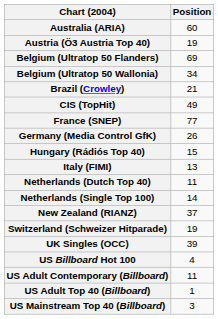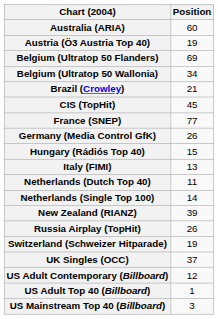 <table class="wikitable plainrowheaders sortable" style="text-align:center">
 <tr>
 <th scope="col">Chart (2004)</th>
 <th scope="col">Position</th>
 </tr>
 <tr>
 <th scope="row">Australia (ARIA)</th>
 <td>60</td>
 </tr>
 <tr>
 <th scope="row">Austria (Ö3 Austria Top 40)</th>
 <td>19</td>
 </tr>
 <tr>
 <th scope="row">Belgium (Ultratop 50 Flanders)</th>
 <td>69</td>
 </tr>
 <tr>
 <th scope="row">Belgium (Ultratop 50 Wallonia)</th>
 <td>34</td>
 </tr>
 <tr>
 <th scope="row">Brazil (<a href='#'>Crowley</a>)</th>
 <td>21</td>
 </tr>
 <tr>
 <th scope="row">CIS (TopHit)</th>
-<td>49</td>
+<td>45</td>
 </tr>
 <tr>
 <th scope="row">France (SNEP)</th>
 <td>77</td>
 </tr>
 <tr>
 <th scope="row">Germany (Media Control GfK)</th>
 <td>26</td>
 </tr>
 <tr>
 <th scope="row">Hungary (Rádiós Top 40)</th>
 <td>15</td>
 </tr>
 <tr>
 <th scope="row">Italy (FIMI)</th>
 <td>13</td>
 </tr>
 <tr>
 <th scope="row">Netherlands (Dutch Top 40)</th>
 <td>11</td>
 </tr>
 <tr>
 <th scope="row">Netherlands (Single Top 100)</th>
 <td>14</td>
 </tr>
 <tr>
 <th scope="row">New Zealand (RIANZ)</th>
-<td>37</td>
+<td>39</td>
+</tr>
+<tr>
+<th scope="row">Russia Airplay (TopHit)</th>
+<td>26</td>
 </tr>
 <tr>
 <th scope="row">Switzerland (Schweizer Hitparade)</th>
 <td>19</td>
 </tr>
 <tr>
 <th scope="row">UK Singles (OCC)</th>
-<td>39</td>
-</tr>
-<tr>
-<th scope="row">US <em>Billboard</em> Hot 100</th>
-<td>4</td>
+<td>37</td>
 </tr>
 <tr>
 <th scope="row">US Adult Contemporary (<em>Billboard</em>)</th>
-<td>11</td>
+<td>12</td>
 </tr>
 <tr>
 <th scope="row">US Adult Top 40 (<em>Billboard</em>)</th>
 <td>1</td>
 </tr>
 <tr>
 <th scope="row">US Mainstream Top 40 (<em>Billboard</em>)</th>
 <td>3</td>
 </tr>
 </table>
